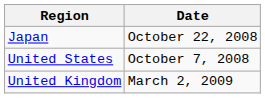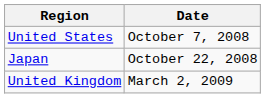 <table class="wikitable">
 <tr>
 <th>Region</th>
 <th>Date</th>
 </tr>
 <tr>
+<td><a href='#'>United States</a></td>
+<td>October 7, 2008</td>
+</tr>
+<tr>
 <td><a href='#'>Japan</a></td>
 <td>October 22, 2008</td>
-</tr>
-<tr>
-<td><a href='#'>United States</a></td>
-<td>October 7, 2008</td>
 </tr>
 <tr>
 <td><a href='#'>United Kingdom</a></td>
 <td>March 2, 2009</td>
 </tr>
 </table>
